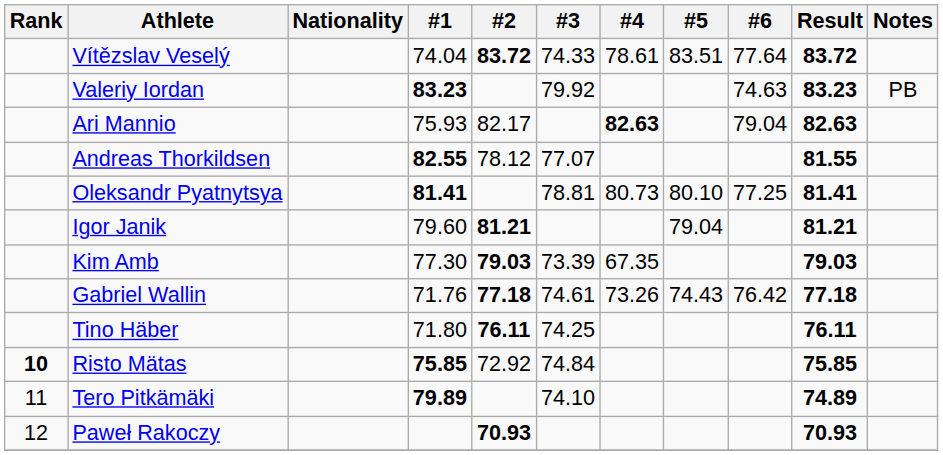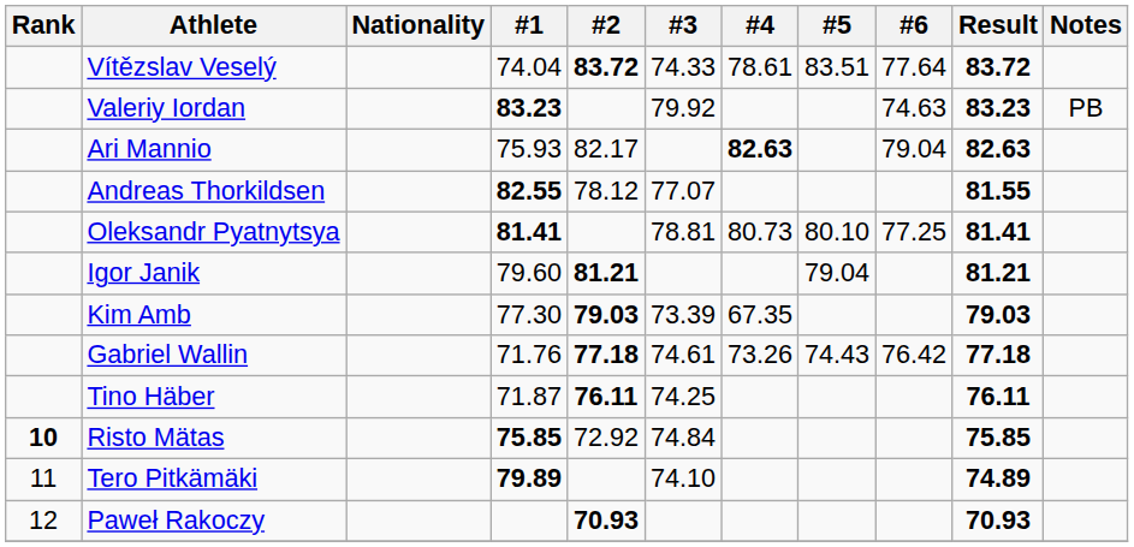 <table class="wikitable sortable" style="text-align:center">
 <tr>
 <th>Rank</th>
 <th>Athlete</th>
 <th>Nationality</th>
 <th>#1</th>
 <th>#2</th>
 <th>#3</th>
 <th>#4</th>
 <th>#5</th>
 <th>#6</th>
 <th>Result</th>
 <th>Notes</th>
 </tr>
 <tr>
 <td></td>
 <td align="left"><a href='#'>Vítězslav Veselý</a></td>
 <td align=left></td>
 <td>74.04</td>
 <td><strong>83.72</strong></td>
 <td>74.33</td>
 <td>78.61</td>
 <td>83.51</td>
 <td>77.64</td>
 <td><strong>83.72</strong></td>
 <td></td>
 </tr>
 <tr>
 <td></td>
 <td align="left"><a href='#'>Valeriy Iordan</a></td>
 <td align=left></td>
 <td><strong>83.23</strong></td>
 <td></td>
 <td>79.92</td>
 <td></td>
 <td></td>
 <td>74.63</td>
 <td><strong>83.23</strong></td>
 <td>PB</td>
 </tr>
 <tr>
 <td></td>
 <td align="left"><a href='#'>Ari Mannio</a></td>
 <td align=left></td>
 <td>75.93</td>
 <td>82.17</td>
 <td></td>
 <td><strong>82.63</strong></td>
 <td></td>
 <td>79.04</td>
 <td><strong>82.63</strong></td>
 <td></td>
 </tr>
 <tr>
 <td></td>
 <td align="left"><a href='#'>Andreas Thorkildsen</a></td>
 <td align=left></td>
 <td><strong>82.55</strong></td>
 <td>78.12</td>
 <td>77.07</td>
 <td></td>
 <td></td>
 <td></td>
 <td><strong>81.55</strong></td>
 <td></td>
 </tr>
 <tr>
 <td></td>
 <td align="left"><a href='#'>Oleksandr Pyatnytsya</a></td>
 <td align=left></td>
 <td><strong>81.41</strong></td>
 <td></td>
 <td>78.81</td>
 <td>80.73</td>
 <td>80.10</td>
 <td>77.25</td>
 <td><strong>81.41</strong></td>
 <td></td>
 </tr>
 <tr>
 <td></td>
 <td align="left"><a href='#'>Igor Janik</a></td>
 <td align=left></td>
 <td>79.60</td>
 <td><strong>81.21</strong></td>
 <td></td>
 <td></td>
 <td>79.04</td>
 <td></td>
 <td><strong>81.21</strong></td>
 <td></td>
 </tr>
 <tr>
 <td></td>
 <td align="left"><a href='#'>Kim Amb</a></td>
 <td align=left></td>
 <td>77.30</td>
 <td><strong>79.03</strong></td>
 <td>73.39</td>
 <td>67.35</td>
 <td></td>
 <td></td>
 <td><strong>79.03</strong></td>
 <td></td>
 </tr>
 <tr>
 <td></td>
 <td align="left"><a href='#'>Gabriel Wallin</a></td>
 <td align=left></td>
 <td>71.76</td>
 <td><strong>77.18</strong></td>
 <td>74.61</td>
 <td>73.26</td>
 <td>74.43</td>
 <td>76.42</td>
 <td><strong>77.18</strong></td>
 <td></td>
 </tr>
 <tr>
 <td></td>
 <td align="left"><a href='#'>Tino Häber</a></td>
 <td align=left></td>
-<td>71.80</td>
+<td>71.87</td>
 <td><strong>76.11</strong></td>
 <td>74.25</td>
 <td></td>
 <td></td>
 <td></td>
 <td><strong>76.11</strong></td>
 <td></td>
 </tr>
 <tr>
 <td><strong>10</strong></td>
 <td align="left"><a href='#'>Risto Mätas</a></td>
 <td align=left></td>
 <td><strong>75.85</strong></td>
 <td>72.92</td>
 <td>74.84</td>
 <td></td>
 <td></td>
 <td></td>
 <td><strong>75.85</strong></td>
 <td></td>
 </tr>
 <tr>
 <td>11</td>
 <td align="left"><a href='#'>Tero Pitkämäki</a></td>
 <td align=left></td>
 <td><strong>79.89</strong></td>
 <td></td>
 <td>74.10</td>
 <td></td>
 <td></td>
 <td></td>
 <td><strong>74.89</strong></td>
 <td></td>
 </tr>
 <tr>
 <td>12</td>
 <td align="left"><a href='#'>Paweł Rakoczy</a></td>
 <td align=left></td>
 <td></td>
 <td><strong>70.93</strong></td>
 <td></td>
 <td></td>
 <td></td>
 <td></td>
 <td><strong>70.93</strong></td>
 <td></td>
 </tr>
 <tr>
 </tr>
 </table>
